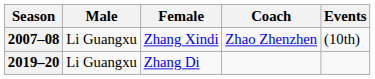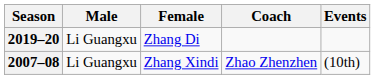 <table class="wikitable">
 <tr>
 <th scope="col">Season</th>
 <th scope="col">Male</th>
 <th scope="col">Female</th>
 <th scope="col">Coach</th>
 <th scope="col">Events</th>
 </tr>
 <tr>
+<th scope="row">2019–20</th>
+<td>Li Guangxu</td>
+<td><a href='#'>Zhang Di</a></td>
+<td></td>
+<td></td>
+</tr>
+<tr>
 <th scope="row">2007–08</th>
 <td>Li Guangxu</td>
 <td><a href='#'>Zhang Xindi</a></td>
 <td><a href='#'>Zhao Zhenzhen</a></td>
 <td> (10th)</td>
 </tr>
-<tr>
-<th scope="row">2019–20</th>
-<td>Li Guangxu</td>
-<td><a href='#'>Zhang Di</a></td>
-<td></td>
-<td></td>
-</tr>
 </table>
